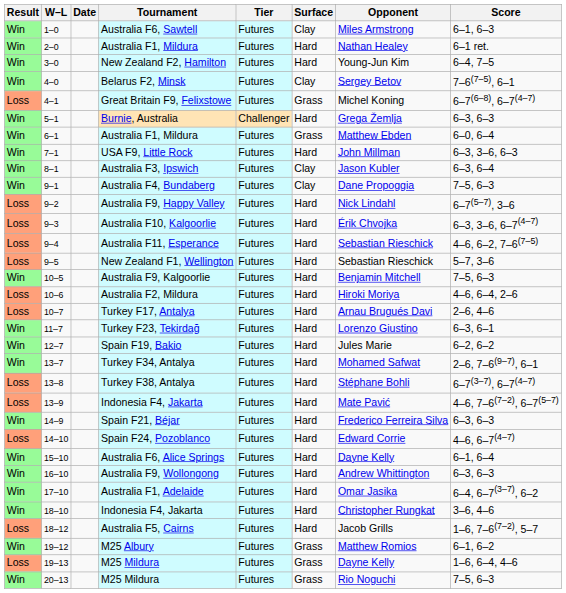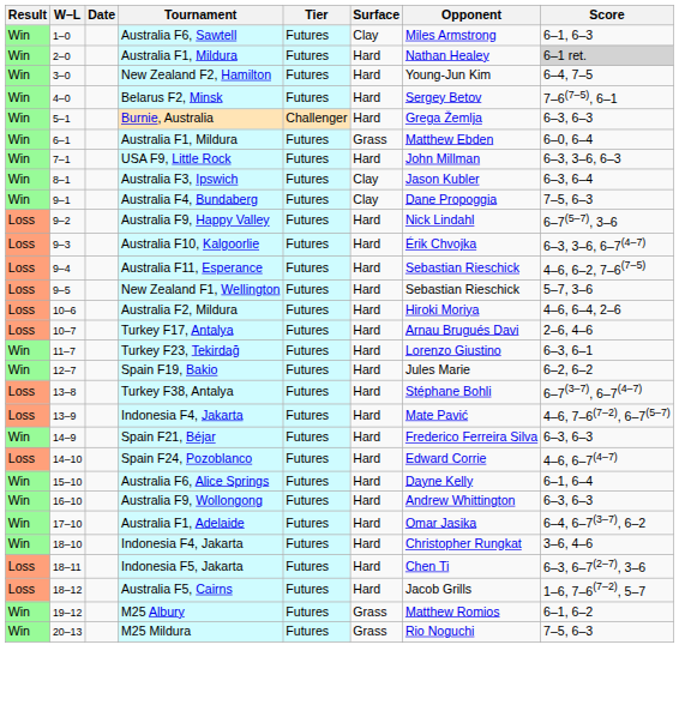 <table class="sortable wikitable">
 <tr>
 <th>Result</th>
 <th class="unsortable">W–L</th>
 <th>Date</th>
 <th>Tournament</th>
 <th>Tier</th>
 <th>Surface</th>
 <th>Opponent</th>
 <th class="unsortable">Score</th>
 </tr>
 <tr>
 <td bgcolor=98FB98>Win</td>
 <td><small>1–0</small></td>
 <td></td>
 <td style="background:#cffcff;">Australia F6, <a href='#'>Sawtell</a></td>
 <td style="background:#cffcff;">Futures</td>
 <td>Clay</td>
 <td> <a href='#'>Miles Armstrong</a></td>
 <td>6–1, 6–3</td>
 </tr>
 <tr>
 <td bgcolor=98FB98>Win</td>
 <td><small>2–0</small></td>
 <td></td>
 <td style="background:#cffcff;">Australia F1, <a href='#'>Mildura</a></td>
 <td style="background:#cffcff;">Futures</td>
 <td>Hard</td>
 <td> <a href='#'>Nathan Healey</a></td>
-<td>6–1 ret.</td>
+<td style="background: lightgrey;">6–1 ret.</td>
 </tr>
 <tr>
 <td bgcolor=98FB98>Win</td>
 <td><small>3–0</small></td>
 <td></td>
 <td style="background:#cffcff;">New Zealand F2, <a href='#'>Hamilton</a></td>
 <td style="background:#cffcff;">Futures</td>
 <td>Hard</td>
 <td> Young-Jun Kim</td>
 <td>6–4, 7–5</td>
 </tr>
 <tr>
 <td bgcolor=98FB98>Win</td>
 <td><small>4–0</small></td>
 <td></td>
 <td style="background:#cffcff;">Belarus F2, <a href='#'>Minsk</a></td>
 <td style="background:#cffcff;">Futures</td>
-<td>Clay</td>
+<td>Hard</td>
 <td> <a href='#'>Sergey Betov</a></td>
 <td>7–6<sup>(7–5)</sup>, 6–1</td>
-</tr>
-<tr>
-<td bgcolor=FFA07A>Loss</td>
-<td><small>4–1</small></td>
-<td></td>
-<td style="background:#cffcff;">Great Britain F9, <a href='#'>Felixstowe</a></td>
-<td style="background:#cffcff;">Futures</td>
-<td>Grass</td>
-<td> Michel Koning</td>
-<td>6–7<sup>(6–8)</sup>, 6–7<sup>(4–7)</sup></td>
 </tr>
 <tr>
 <td bgcolor=#98fb98>Win</td>
 <td><small>5–1</small></td>
 <td><a href='#'></a></td>
 <td style="background:moccasin;"><a href='#'>Burnie</a>, Australia</td>
 <td style="background:moccasin;">Challenger</td>
 <td>Hard</td>
 <td> <a href='#'>Grega Žemlja</a></td>
 <td>6–3, 6–3</td>
 </tr>
 <tr>
 <td bgcolor=98FB98>Win</td>
 <td><small>6–1</small></td>
 <td></td>
 <td style="background:#cffcff;">Australia F1, Mildura</td>
 <td style="background:#cffcff;">Futures</td>
 <td>Grass</td>
 <td> <a href='#'>Matthew Ebden</a></td>
 <td>6–0, 6–4</td>
 </tr>
 <tr>
 <td bgcolor=98FB98>Win</td>
 <td><small>7–1</small></td>
 <td></td>
 <td style="background:#cffcff;">USA F9, <a href='#'>Little Rock</a></td>
 <td style="background:#cffcff;">Futures</td>
 <td>Hard</td>
 <td> <a href='#'>John Millman</a></td>
 <td>6–3, 3–6, 6–3</td>
 </tr>
 <tr>
 <td bgcolor=98FB98>Win</td>
 <td><small>8–1</small></td>
 <td></td>
 <td style="background:#cffcff;">Australia F3, <a href='#'>Ipswich</a></td>
 <td style="background:#cffcff;">Futures</td>
 <td>Clay</td>
 <td> <a href='#'>Jason Kubler</a></td>
 <td>6–3, 6–4</td>
 </tr>
 <tr>
 <td bgcolor=98FB98>Win</td>
 <td><small>9–1</small></td>
 <td></td>
 <td style="background:#cffcff;">Australia F4, <a href='#'>Bundaberg</a></td>
 <td style="background:#cffcff;">Futures</td>
 <td>Clay</td>
 <td> <a href='#'>Dane Propoggia</a></td>
 <td>7–5, 6–3</td>
 </tr>
 <tr>
 <td bgcolor=FFA07A>Loss</td>
 <td><small>9–2</small></td>
 <td></td>
 <td style="background:#cffcff;">Australia F9, <a href='#'>Happy Valley</a></td>
 <td style="background:#cffcff;">Futures</td>
 <td>Hard</td>
 <td> <a href='#'>Nick Lindahl</a></td>
 <td>6–7<sup>(5–7)</sup>, 3–6</td>
 </tr>
 <tr>
 <td bgcolor=FFA07A>Loss</td>
 <td><small>9–3</small></td>
 <td></td>
 <td style="background:#cffcff;">Australia F10, <a href='#'>Kalgoorlie</a></td>
 <td style="background:#cffcff;">Futures</td>
 <td>Hard</td>
 <td> <a href='#'>Érik Chvojka</a></td>
 <td>6–3, 3–6, 6–7<sup>(4–7)</sup></td>
 </tr>
 <tr>
 <td bgcolor=FFA07A>Loss</td>
 <td><small>9–4</small></td>
 <td></td>
 <td style="background:#cffcff;">Australia F11, <a href='#'>Esperance</a></td>
 <td style="background:#cffcff;">Futures</td>
 <td>Hard</td>
 <td> <a href='#'>Sebastian Rieschick</a></td>
 <td>4–6, 6–2, 7–6<sup>(7–5)</sup></td>
 </tr>
 <tr>
 <td bgcolor=FFA07A>Loss</td>
 <td><small>9–5</small></td>
 <td></td>
 <td style="background:#cffcff;">New Zealand F1, <a href='#'>Wellington</a></td>
 <td style="background:#cffcff;">Futures</td>
 <td>Hard</td>
 <td> Sebastian Rieschick</td>
 <td>5–7, 3–6</td>
 </tr>
 <tr>
-<td bgcolor=98FB98>Win</td>
-<td><small>10–5</small></td>
-<td></td>
-<td style="background:#cffcff;">Australia F9, Kalgoorlie</td>
-<td style="background:#cffcff;">Futures</td>
-<td>Hard</td>
-<td> <a href='#'>Benjamin Mitchell</a></td>
-<td>7–5, 6–3</td>
-</tr>
-<tr>
 <td bgcolor=FFA07A>Loss</td>
 <td><small>10–6</small></td>
 <td></td>
 <td style="background:#cffcff;">Australia F2, Mildura</td>
 <td style="background:#cffcff;">Futures</td>
 <td>Hard</td>
 <td> <a href='#'>Hiroki Moriya</a></td>
 <td>4–6, 6–4, 2–6</td>
 </tr>
 <tr>
 <td bgcolor=FFA07A>Loss</td>
 <td><small>10–7</small></td>
 <td></td>
 <td style="background:#cffcff;">Turkey F17, <a href='#'>Antalya</a></td>
 <td style="background:#cffcff;">Futures</td>
 <td>Hard</td>
 <td> <a href='#'>Arnau Brugués Davi</a></td>
 <td>2–6, 4–6</td>
 </tr>
 <tr>
 <td bgcolor=98FB98>Win</td>
 <td><small>11–7</small></td>
 <td></td>
 <td style="background:#cffcff;">Turkey F23, <a href='#'>Tekirdağ</a></td>
 <td style="background:#cffcff;">Futures</td>
 <td>Hard</td>
 <td> <a href='#'>Lorenzo Giustino</a></td>
 <td>6–3, 6–1</td>
 </tr>
 <tr>
 <td bgcolor=98FB98>Win</td>
 <td><small>12–7</small></td>
 <td></td>
 <td style="background:#cffcff;">Spain F19, <a href='#'>Bakio</a></td>
 <td style="background:#cffcff;">Futures</td>
 <td>Hard</td>
 <td> Jules Marie</td>
 <td>6–2, 6–2</td>
-</tr>
-<tr>
-<td bgcolor=98FB98>Win</td>
-<td><small>13–7</small></td>
-<td></td>
-<td style="background:#cffcff;">Turkey F34, Antalya</td>
-<td style="background:#cffcff;">Futures</td>
-<td>Hard</td>
-<td> <a href='#'>Mohamed Safwat</a></td>
-<td>2–6, 7–6<sup>(9–7)</sup>, 6–1</td>
 </tr>
 <tr>
 <td bgcolor=FFA07A>Loss</td>
 <td><small>13–8</small></td>
 <td></td>
 <td style="background:#cffcff;">Turkey F38, Antalya</td>
 <td style="background:#cffcff;">Futures</td>
 <td>Hard</td>
 <td> <a href='#'>Stéphane Bohli</a></td>
 <td>6–7<sup>(3–7)</sup>, 6–7<sup>(4–7)</sup></td>
 </tr>
 <tr>
 <td bgcolor=FFA07A>Loss</td>
 <td><small>13–9</small></td>
 <td></td>
 <td style="background:#cffcff;">Indonesia F4, <a href='#'>Jakarta</a></td>
 <td style="background:#cffcff;">Futures</td>
 <td>Hard</td>
 <td> <a href='#'>Mate Pavić</a></td>
 <td>4–6, 7–6<sup>(7–2)</sup>, 6–7<sup>(5–7)</sup></td>
 </tr>
 <tr>
 <td bgcolor=98FB98>Win</td>
 <td><small>14–9</small></td>
 <td></td>
 <td style="background:#cffcff;">Spain F21, <a href='#'>Béjar</a></td>
 <td style="background:#cffcff;">Futures</td>
 <td>Hard</td>
 <td> <a href='#'>Frederico Ferreira Silva</a></td>
 <td>6–3, 6–3</td>
 </tr>
 <tr>
 <td bgcolor=FFA07A>Loss</td>
 <td><small>14–10</small></td>
 <td></td>
 <td style="background:#cffcff;">Spain F24, <a href='#'>Pozoblanco</a></td>
 <td style="background:#cffcff;">Futures</td>
 <td>Hard</td>
 <td> <a href='#'>Edward Corrie</a></td>
 <td>4–6, 6–7<sup>(4–7)</sup></td>
 </tr>
 <tr>
 <td bgcolor=98FB98>Win</td>
 <td><small>15–10</small></td>
 <td></td>
 <td style="background:#cffcff;">Australia F6, <a href='#'>Alice Springs</a></td>
 <td style="background:#cffcff;">Futures</td>
 <td>Hard</td>
 <td> <a href='#'>Dayne Kelly</a></td>
 <td>6–1, 6–4</td>
 </tr>
 <tr>
 <td bgcolor=98FB98>Win</td>
 <td><small>16–10</small></td>
 <td></td>
 <td style="background:#cffcff;">Australia F9, <a href='#'>Wollongong</a></td>
 <td style="background:#cffcff;">Futures</td>
 <td>Hard</td>
 <td> <a href='#'>Andrew Whittington</a></td>
 <td>6–3, 6–3</td>
 </tr>
 <tr>
 <td bgcolor=98FB98>Win</td>
 <td><small>17–10</small></td>
 <td></td>
 <td style="background:#cffcff;">Australia F1, <a href='#'>Adelaide</a></td>
 <td style="background:#cffcff;">Futures</td>
 <td>Hard</td>
 <td> <a href='#'>Omar Jasika</a></td>
 <td>6–4, 6–7<sup>(3–7)</sup>, 6–2</td>
 </tr>
 <tr>
 <td bgcolor=98FB98>Win</td>
 <td><small>18–10</small></td>
 <td></td>
 <td style="background:#cffcff;">Indonesia F4, Jakarta</td>
 <td style="background:#cffcff;">Futures</td>
 <td>Hard</td>
 <td> <a href='#'>Christopher Rungkat</a></td>
 <td>3–6, 4–6</td>
 </tr>
 <tr>
 <td bgcolor=FFA07A>Loss</td>
+<td><small>18–11</small></td>
+<td></td>
+<td style="background:#cffcff;">Indonesia F5, Jakarta</td>
+<td style="background:#cffcff;">Futures</td>
+<td>Hard</td>
+<td> <a href='#'>Chen Ti</a></td>
+<td>6–3, 6–7<sup>(2–7)</sup>, 3–6</td>
+</tr>
+<tr>
+<td bgcolor=FFA07A>Loss</td>
 <td><small>18–12</small></td>
 <td></td>
 <td style="background:#cffcff;">Australia F5, <a href='#'>Cairns</a></td>
 <td style="background:#cffcff;">Futures</td>
 <td>Hard</td>
 <td> Jacob Grills</td>
 <td>1–6, 7–6<sup>(7–2)</sup>, 5–7</td>
 </tr>
 <tr>
 <td bgcolor=98FB98>Win</td>
 <td><small>19–12</small></td>
 <td></td>
 <td style="background:#cffcff;">M25 <a href='#'>Albury</a></td>
 <td style="background:#cffcff;">Futures</td>
 <td>Grass</td>
 <td> <a href='#'>Matthew Romios</a></td>
 <td>6–1, 6–2</td>
 </tr>
 <tr>
-<td bgcolor=FFA07A>Loss</td>
-<td><small>19–13</small></td>
-<td></td>
-<td style="background:#cffcff;">M25 <a href='#'>Mildura</a></td>
-<td style="background:#cffcff;">Futures</td>
-<td>Grass</td>
-<td> <a href='#'>Dayne Kelly</a></td>
-<td>1–6, 6–4, 4–6</td>
-</tr>
-<tr>
 <td bgcolor=98FB98>Win</td>
 <td><small>20–13</small></td>
 <td></td>
 <td style="background:#cffcff;">M25 Mildura</td>
 <td style="background:#cffcff;">Futures</td>
 <td>Grass</td>
 <td> <a href='#'>Rio Noguchi</a></td>
 <td>7–5, 6–3</td>
 </tr>
 </table>
